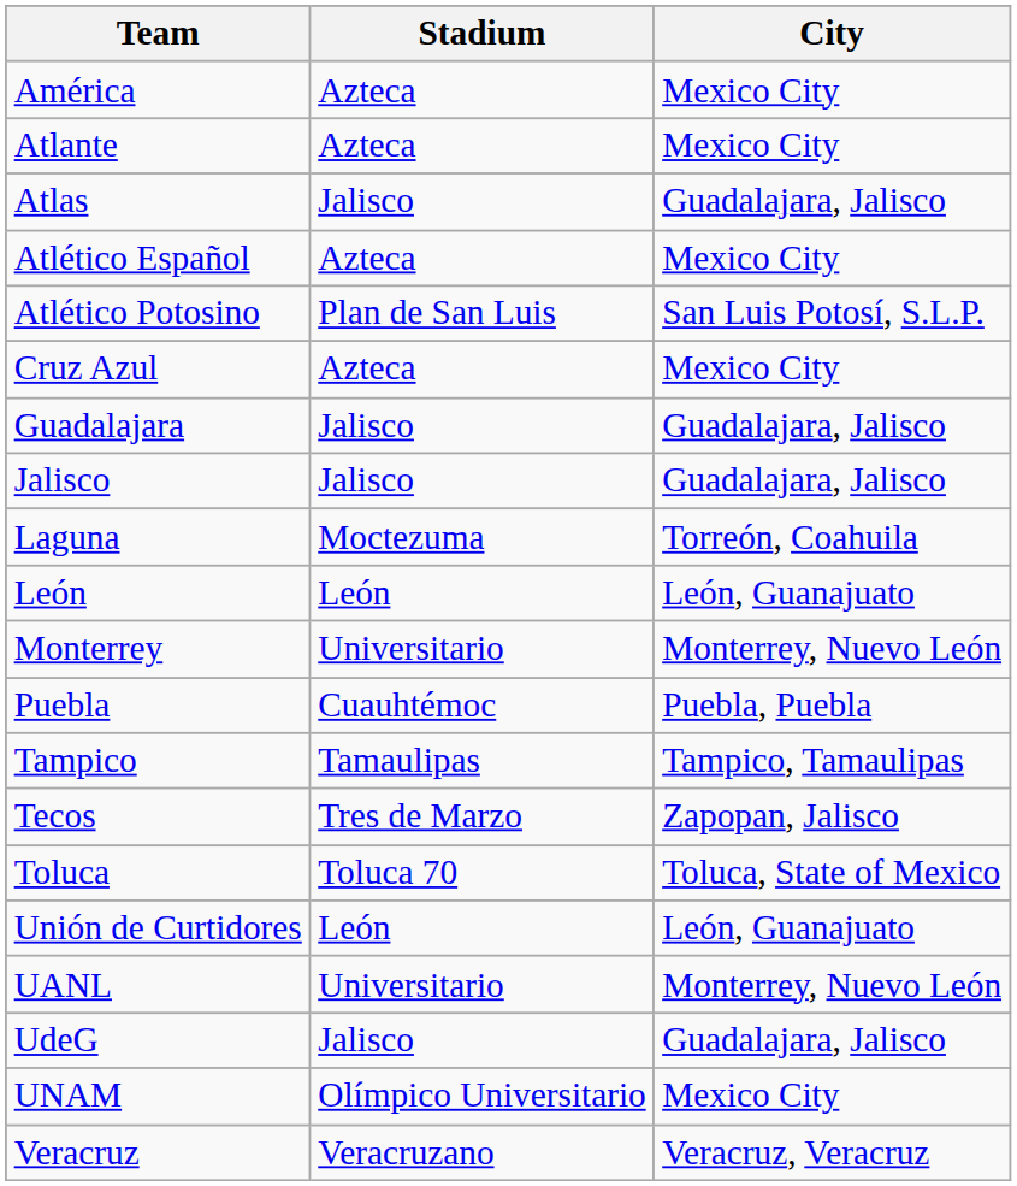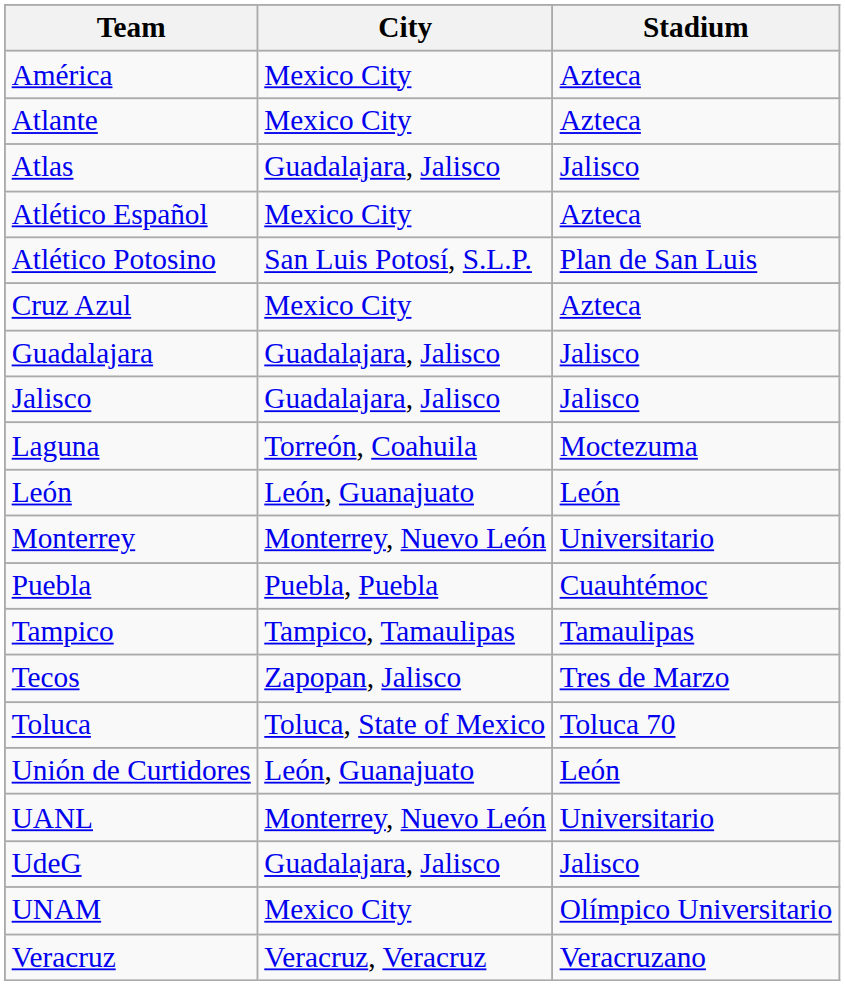 <table class="wikitable" class="toccolours sortable">
 <tr>
 <th>Team</th>
+<th>City</th>
 <th>Stadium</th>
-<th>City</th>
 </tr>
 <tr>
 <td><a href='#'>América</a></td>
+<td><a href='#'>Mexico City</a></td>
 <td><a href='#'>Azteca</a></td>
-<td><a href='#'>Mexico City</a></td>
 </tr>
 <tr>
 <td><a href='#'>Atlante</a></td>
+<td><a href='#'>Mexico City</a></td>
 <td><a href='#'>Azteca</a></td>
-<td><a href='#'>Mexico City</a></td>
 </tr>
 <tr>
 <td><a href='#'>Atlas</a></td>
+<td><a href='#'>Guadalajara</a>, <a href='#'>Jalisco</a></td>
 <td><a href='#'>Jalisco</a></td>
-<td><a href='#'>Guadalajara</a>, <a href='#'>Jalisco</a></td>
 </tr>
 <tr>
 <td><a href='#'>Atlético Español</a></td>
+<td><a href='#'>Mexico City</a></td>
 <td><a href='#'>Azteca</a></td>
-<td><a href='#'>Mexico City</a></td>
 </tr>
 <tr>
 <td><a href='#'>Atlético Potosino</a></td>
+<td><a href='#'>San Luis Potosí</a>, <a href='#'>S.L.P.</a></td>
 <td><a href='#'>Plan de San Luis</a></td>
-<td><a href='#'>San Luis Potosí</a>, <a href='#'>S.L.P.</a></td>
 </tr>
 <tr>
 <td><a href='#'>Cruz Azul</a></td>
+<td><a href='#'>Mexico City</a></td>
 <td><a href='#'>Azteca</a></td>
-<td><a href='#'>Mexico City</a></td>
 </tr>
 <tr>
 <td><a href='#'>Guadalajara</a></td>
+<td><a href='#'>Guadalajara</a>, <a href='#'>Jalisco</a></td>
 <td><a href='#'>Jalisco</a></td>
-<td><a href='#'>Guadalajara</a>, <a href='#'>Jalisco</a></td>
 </tr>
 <tr>
 <td><a href='#'>Jalisco</a></td>
+<td><a href='#'>Guadalajara</a>, <a href='#'>Jalisco</a></td>
 <td><a href='#'>Jalisco</a></td>
-<td><a href='#'>Guadalajara</a>, <a href='#'>Jalisco</a></td>
 </tr>
 <tr>
 <td><a href='#'>Laguna</a></td>
+<td><a href='#'>Torreón</a>, <a href='#'>Coahuila</a></td>
 <td><a href='#'>Moctezuma</a></td>
-<td><a href='#'>Torreón</a>, <a href='#'>Coahuila</a></td>
 </tr>
 <tr>
 <td><a href='#'>León</a></td>
+<td><a href='#'>León</a>, <a href='#'>Guanajuato</a></td>
 <td><a href='#'>León</a></td>
-<td><a href='#'>León</a>, <a href='#'>Guanajuato</a></td>
 </tr>
 <tr>
 <td><a href='#'>Monterrey</a></td>
+<td><a href='#'>Monterrey</a>, <a href='#'>Nuevo León</a></td>
 <td><a href='#'>Universitario</a></td>
-<td><a href='#'>Monterrey</a>, <a href='#'>Nuevo León</a></td>
 </tr>
 <tr>
 <td><a href='#'>Puebla</a></td>
+<td><a href='#'>Puebla</a>, <a href='#'>Puebla</a></td>
 <td><a href='#'>Cuauhtémoc</a></td>
-<td><a href='#'>Puebla</a>, <a href='#'>Puebla</a></td>
 </tr>
 <tr>
 <td><a href='#'>Tampico</a></td>
+<td><a href='#'>Tampico</a>, <a href='#'>Tamaulipas</a></td>
 <td><a href='#'>Tamaulipas</a></td>
-<td><a href='#'>Tampico</a>, <a href='#'>Tamaulipas</a></td>
 </tr>
 <tr>
 <td><a href='#'>Tecos</a></td>
+<td><a href='#'>Zapopan</a>, <a href='#'>Jalisco</a></td>
 <td><a href='#'>Tres de Marzo</a></td>
-<td><a href='#'>Zapopan</a>, <a href='#'>Jalisco</a></td>
 </tr>
 <tr>
 <td><a href='#'>Toluca</a></td>
+<td><a href='#'>Toluca</a>, <a href='#'>State of Mexico</a></td>
 <td><a href='#'>Toluca 70</a></td>
-<td><a href='#'>Toluca</a>, <a href='#'>State of Mexico</a></td>
 </tr>
 <tr>
 <td><a href='#'>Unión de Curtidores</a></td>
+<td><a href='#'>León</a>, <a href='#'>Guanajuato</a></td>
 <td><a href='#'>León</a></td>
-<td><a href='#'>León</a>, <a href='#'>Guanajuato</a></td>
 </tr>
 <tr>
 <td><a href='#'>UANL</a></td>
+<td><a href='#'>Monterrey</a>, <a href='#'>Nuevo León</a></td>
 <td><a href='#'>Universitario</a></td>
-<td><a href='#'>Monterrey</a>, <a href='#'>Nuevo León</a></td>
 </tr>
 <tr>
 <td><a href='#'>UdeG</a></td>
+<td><a href='#'>Guadalajara</a>, <a href='#'>Jalisco</a></td>
 <td><a href='#'>Jalisco</a></td>
-<td><a href='#'>Guadalajara</a>, <a href='#'>Jalisco</a></td>
 </tr>
 <tr>
 <td><a href='#'>UNAM</a></td>
+<td><a href='#'>Mexico City</a></td>
 <td><a href='#'>Olímpico Universitario</a></td>
-<td><a href='#'>Mexico City</a></td>
 </tr>
 <tr>
 <td><a href='#'>Veracruz</a></td>
+<td><a href='#'>Veracruz</a>, <a href='#'>Veracruz</a></td>
 <td><a href='#'>Veracruzano</a></td>
-<td><a href='#'>Veracruz</a>, <a href='#'>Veracruz</a></td>
 </tr>
 </table>
